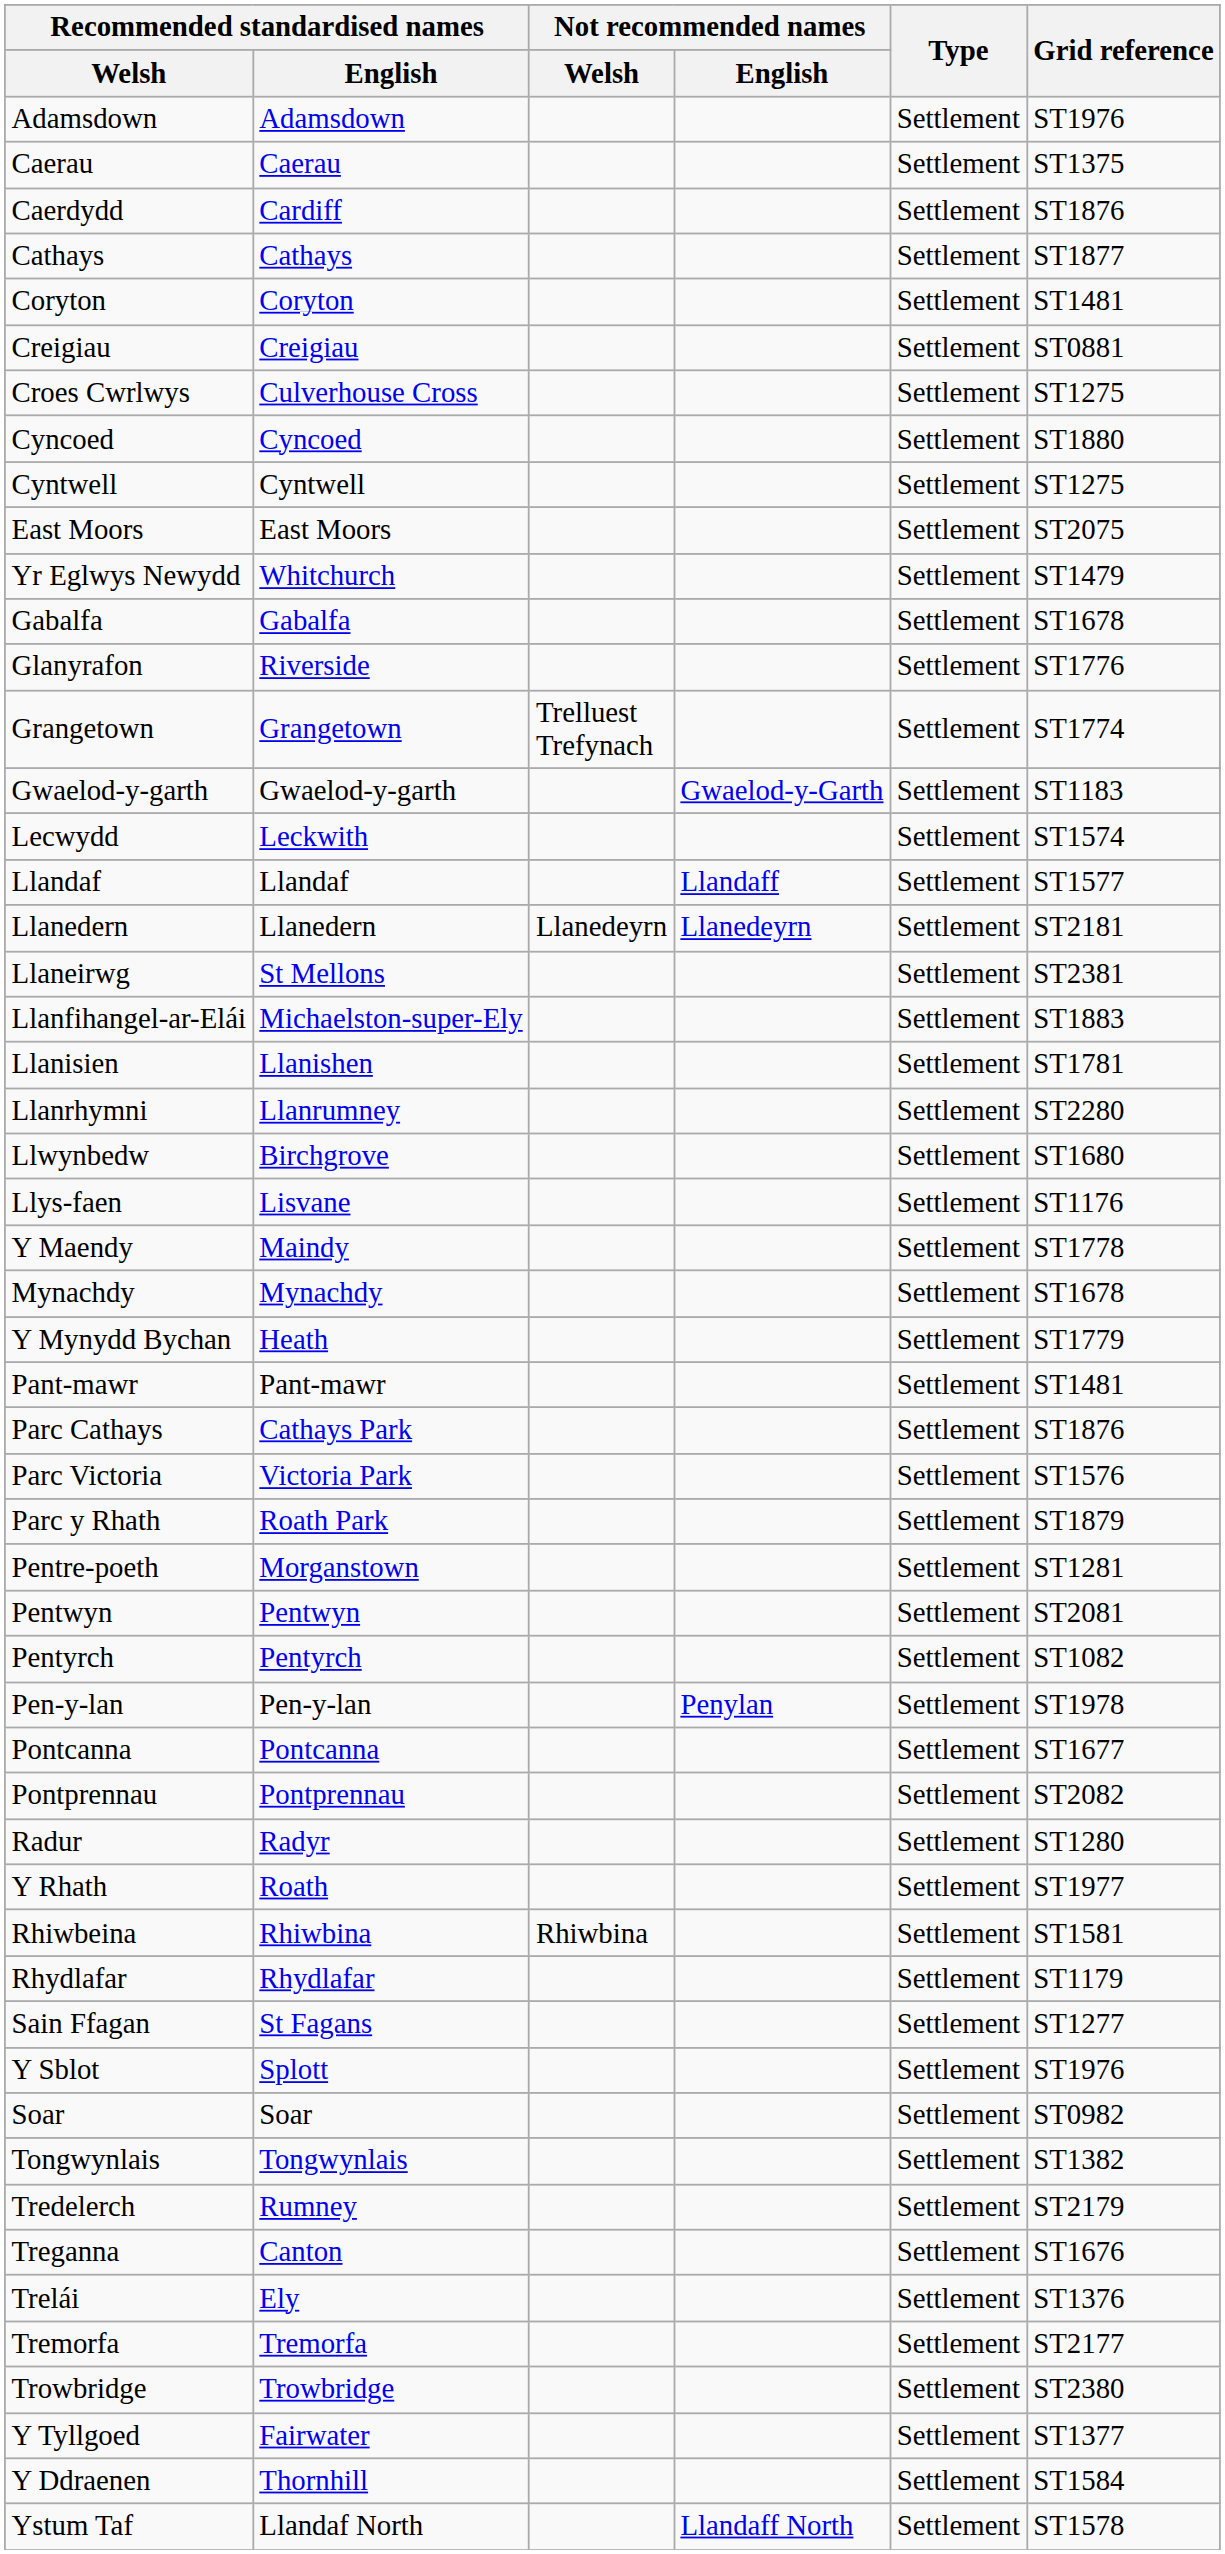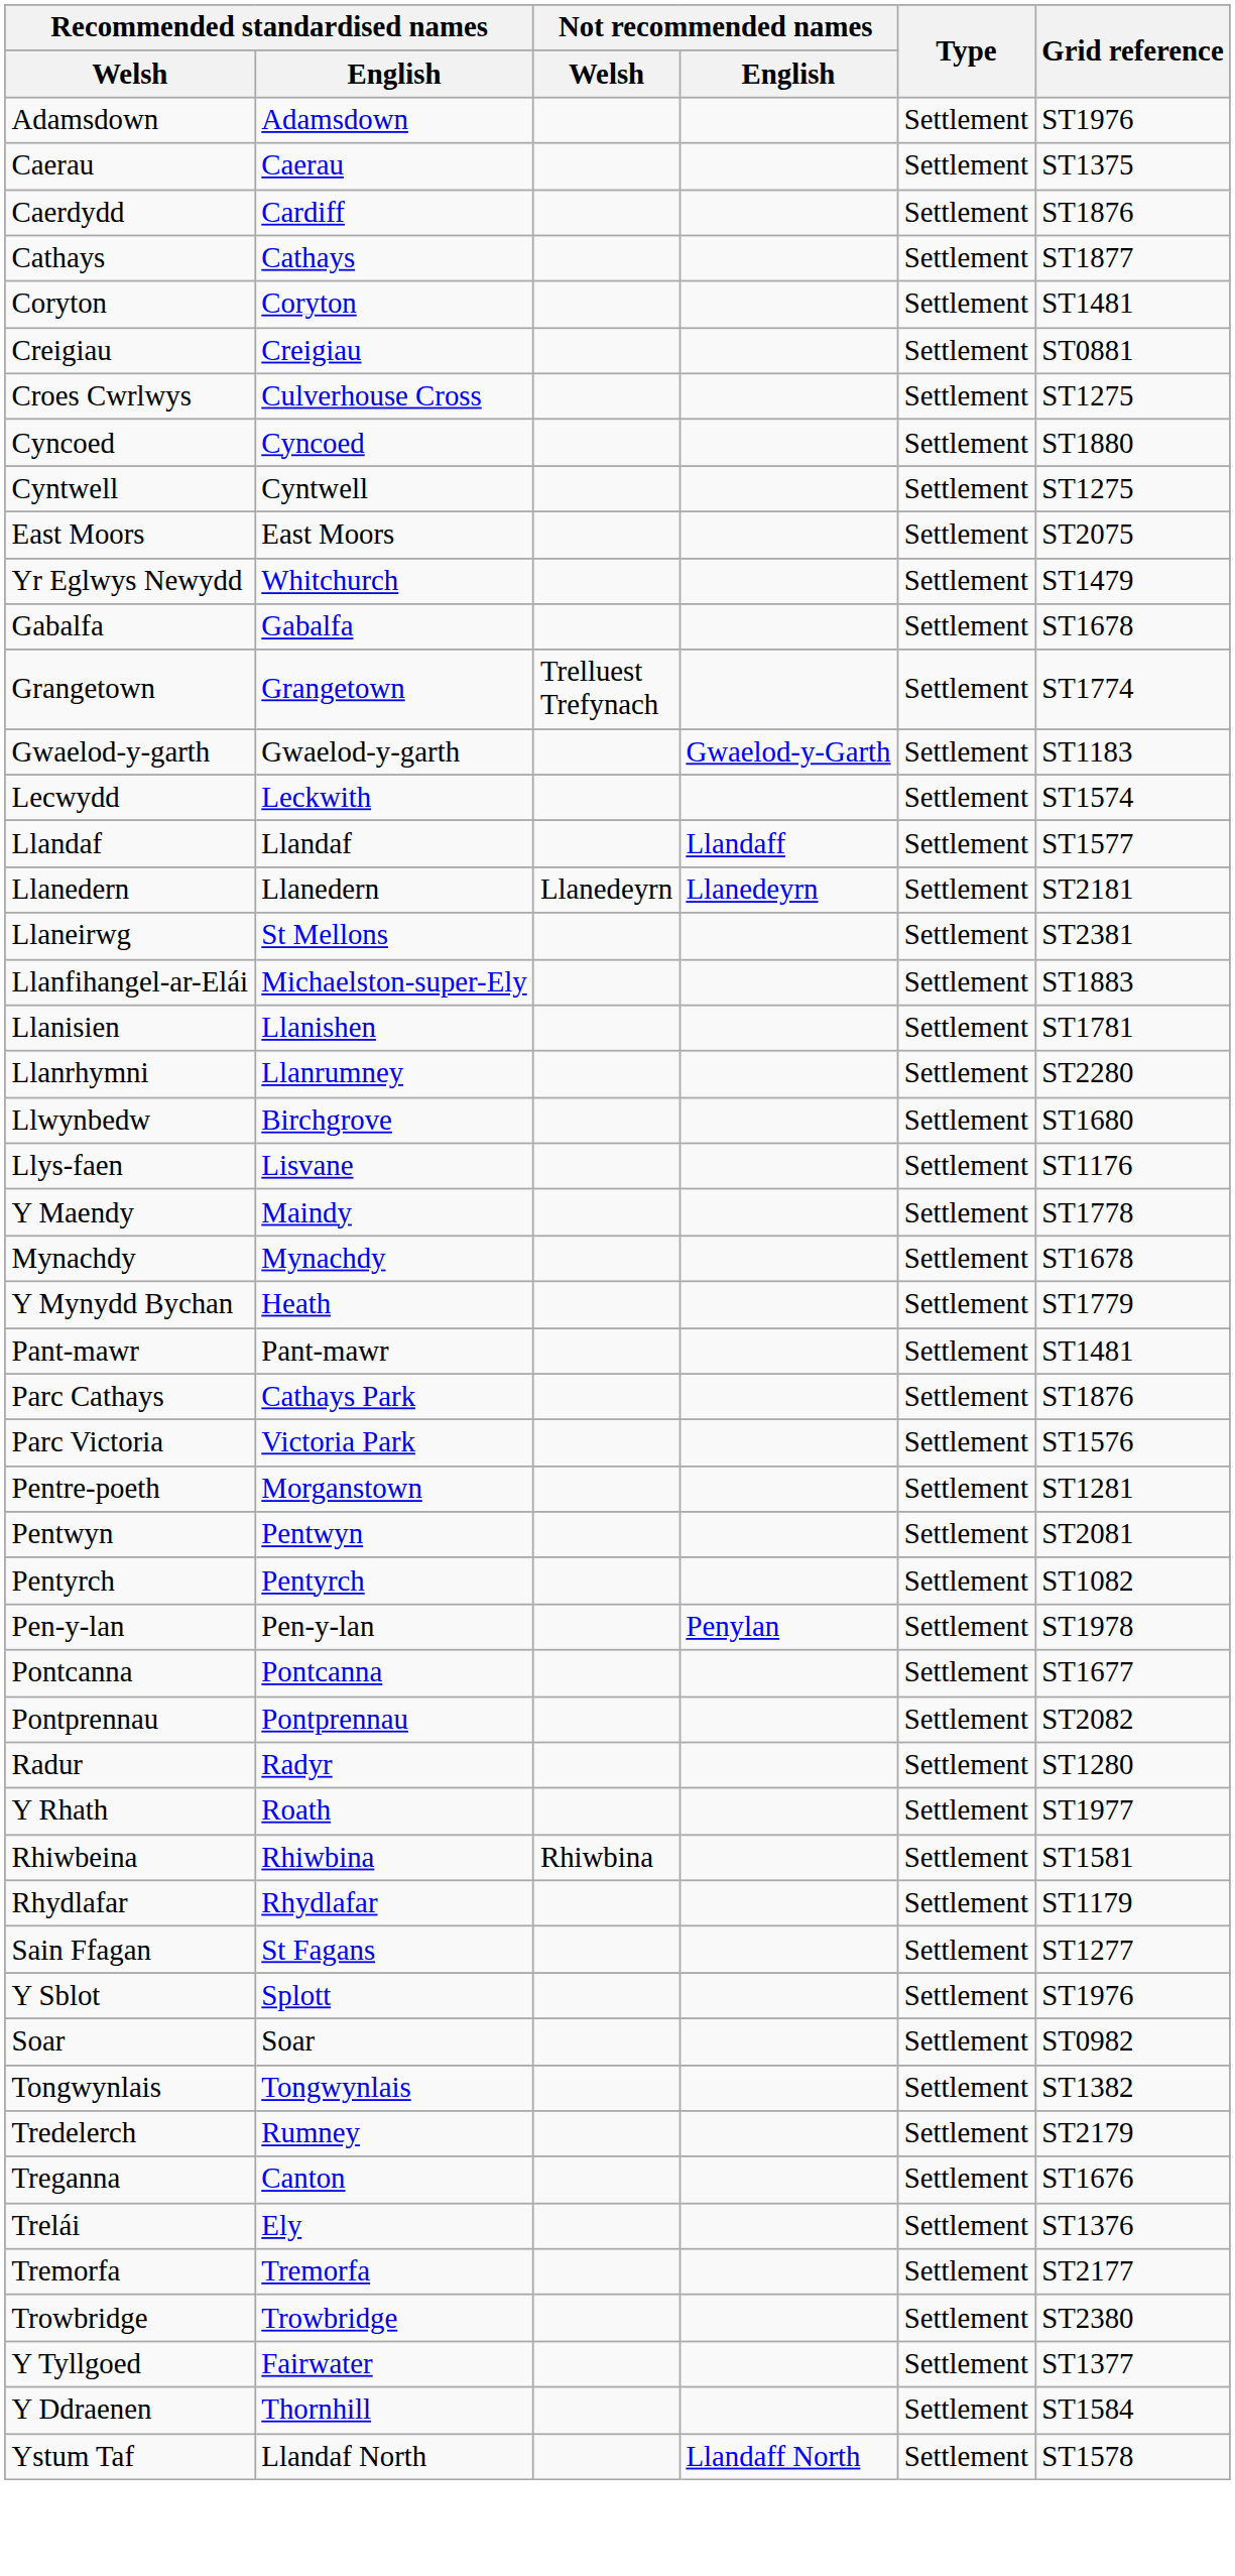 <table class="wikitable sortable">
 <tr>
 <th colspan="2">Recommended standardised names</th>
 <th colspan="2">Not recommended names</th>
 <th rowspan="2">Type</th>
 <th rowspan="2">Grid reference</th>
 </tr>
 <tr>
 <th>Welsh</th>
 <th>English</th>
 <th>Welsh</th>
 <th>English</th>
 </tr>
 <tr>
 <td>Adamsdown</td>
 <td><a href='#'>Adamsdown</a></td>
 <td></td>
 <td></td>
 <td>Settlement</td>
 <td>ST1976</td>
 </tr>
 <tr>
 <td>Caerau</td>
 <td><a href='#'>Caerau</a></td>
 <td></td>
 <td></td>
 <td>Settlement</td>
 <td>ST1375</td>
 </tr>
 <tr>
 <td>Caerdydd</td>
 <td><a href='#'>Cardiff</a></td>
 <td></td>
 <td></td>
 <td>Settlement</td>
 <td>ST1876</td>
 </tr>
 <tr>
 <td>Cathays</td>
 <td><a href='#'>Cathays</a></td>
 <td></td>
 <td></td>
 <td>Settlement</td>
 <td>ST1877</td>
 </tr>
 <tr>
 <td>Coryton</td>
 <td><a href='#'>Coryton</a></td>
 <td></td>
 <td></td>
 <td>Settlement</td>
 <td>ST1481</td>
 </tr>
 <tr>
 <td>Creigiau</td>
 <td><a href='#'>Creigiau</a></td>
 <td></td>
 <td></td>
 <td>Settlement</td>
 <td>ST0881</td>
 </tr>
 <tr>
 <td>Croes Cwrlwys</td>
 <td><a href='#'>Culverhouse Cross</a></td>
 <td></td>
 <td></td>
 <td>Settlement</td>
 <td>ST1275</td>
 </tr>
 <tr>
 <td>Cyncoed</td>
 <td><a href='#'>Cyncoed</a></td>
 <td></td>
 <td></td>
 <td>Settlement</td>
 <td>ST1880</td>
 </tr>
 <tr>
 <td>Cyntwell</td>
 <td>Cyntwell</td>
 <td></td>
 <td></td>
 <td>Settlement</td>
 <td>ST1275</td>
 </tr>
 <tr>
 <td>East Moors</td>
 <td>East Moors</td>
 <td></td>
 <td></td>
 <td>Settlement</td>
 <td>ST2075</td>
 </tr>
 <tr>
 <td>Yr Eglwys Newydd</td>
 <td><a href='#'>Whitchurch</a></td>
 <td></td>
 <td></td>
 <td>Settlement</td>
 <td>ST1479</td>
 </tr>
 <tr>
 <td>Gabalfa</td>
 <td><a href='#'>Gabalfa</a></td>
 <td></td>
 <td></td>
 <td>Settlement</td>
 <td>ST1678</td>
-</tr>
-<tr>
-<td>Glanyrafon</td>
-<td><a href='#'>Riverside</a></td>
-<td></td>
-<td></td>
-<td>Settlement</td>
-<td>ST1776</td>
 </tr>
 <tr>
 <td>Grangetown</td>
 <td><a href='#'>Grangetown</a></td>
 <td>Trelluest<br>Trefynach</td>
 <td></td>
 <td>Settlement</td>
 <td>ST1774</td>
 </tr>
 <tr>
 <td>Gwaelod-y-garth</td>
 <td>Gwaelod-y-garth</td>
 <td></td>
 <td><a href='#'>Gwaelod-y-Garth</a></td>
 <td>Settlement</td>
 <td>ST1183</td>
 </tr>
 <tr>
 <td>Lecwydd</td>
 <td><a href='#'>Leckwith</a></td>
 <td></td>
 <td></td>
 <td>Settlement</td>
 <td>ST1574</td>
 </tr>
 <tr>
 <td>Llandaf</td>
 <td>Llandaf</td>
 <td></td>
 <td><a href='#'>Llandaff</a></td>
 <td>Settlement</td>
 <td>ST1577</td>
 </tr>
 <tr>
 <td>Llanedern</td>
 <td>Llanedern</td>
 <td>Llanedeyrn</td>
 <td><a href='#'>Llanedeyrn</a></td>
 <td>Settlement</td>
 <td>ST2181</td>
 </tr>
 <tr>
 <td>Llaneirwg</td>
 <td><a href='#'>St Mellons</a></td>
 <td></td>
 <td></td>
 <td>Settlement</td>
 <td>ST2381</td>
 </tr>
 <tr>
 <td>Llanfihangel-ar-Elái</td>
 <td><a href='#'>Michaelston-super-Ely</a></td>
 <td></td>
 <td></td>
 <td>Settlement</td>
 <td>ST1883</td>
 </tr>
 <tr>
 <td>Llanisien</td>
 <td><a href='#'>Llanishen</a></td>
 <td></td>
 <td></td>
 <td>Settlement</td>
 <td>ST1781</td>
 </tr>
 <tr>
 <td>Llanrhymni</td>
 <td><a href='#'>Llanrumney</a></td>
 <td></td>
 <td></td>
 <td>Settlement</td>
 <td>ST2280</td>
 </tr>
 <tr>
 <td>Llwynbedw</td>
 <td><a href='#'>Birchgrove</a></td>
 <td></td>
 <td></td>
 <td>Settlement</td>
 <td>ST1680</td>
 </tr>
 <tr>
 <td>Llys-faen</td>
 <td><a href='#'>Lisvane</a></td>
 <td></td>
 <td></td>
 <td>Settlement</td>
 <td>ST1176</td>
 </tr>
 <tr>
 <td>Y Maendy</td>
 <td><a href='#'>Maindy</a></td>
 <td></td>
 <td></td>
 <td>Settlement</td>
 <td>ST1778</td>
 </tr>
 <tr>
 <td>Mynachdy</td>
 <td><a href='#'>Mynachdy</a></td>
 <td></td>
 <td></td>
 <td>Settlement</td>
 <td>ST1678</td>
 </tr>
 <tr>
 <td>Y Mynydd Bychan</td>
 <td><a href='#'>Heath</a></td>
 <td></td>
 <td></td>
 <td>Settlement</td>
 <td>ST1779</td>
 </tr>
 <tr>
 <td>Pant-mawr</td>
 <td>Pant-mawr</td>
 <td></td>
 <td></td>
 <td>Settlement</td>
 <td>ST1481</td>
 </tr>
 <tr>
 <td>Parc Cathays</td>
 <td><a href='#'>Cathays Park</a></td>
 <td></td>
 <td></td>
 <td>Settlement</td>
 <td>ST1876</td>
 </tr>
 <tr>
 <td>Parc Victoria</td>
 <td><a href='#'>Victoria Park</a></td>
 <td></td>
 <td></td>
 <td>Settlement</td>
 <td>ST1576</td>
-</tr>
-<tr>
-<td>Parc y Rhath</td>
-<td><a href='#'>Roath Park</a></td>
-<td></td>
-<td></td>
-<td>Settlement</td>
-<td>ST1879</td>
 </tr>
 <tr>
 <td>Pentre-poeth</td>
 <td><a href='#'>Morganstown</a></td>
 <td></td>
 <td></td>
 <td>Settlement</td>
 <td>ST1281</td>
 </tr>
 <tr>
 <td>Pentwyn</td>
 <td><a href='#'>Pentwyn</a></td>
 <td></td>
 <td></td>
 <td>Settlement</td>
 <td>ST2081</td>
 </tr>
 <tr>
 <td>Pentyrch</td>
 <td><a href='#'>Pentyrch</a></td>
 <td></td>
 <td></td>
 <td>Settlement</td>
 <td>ST1082</td>
 </tr>
 <tr>
 <td>Pen-y-lan</td>
 <td>Pen-y-lan</td>
 <td></td>
 <td><a href='#'>Penylan</a></td>
 <td>Settlement</td>
 <td>ST1978</td>
 </tr>
 <tr>
 <td>Pontcanna</td>
 <td><a href='#'>Pontcanna</a></td>
 <td></td>
 <td></td>
 <td>Settlement</td>
 <td>ST1677</td>
 </tr>
 <tr>
 <td>Pontprennau</td>
 <td><a href='#'>Pontprennau</a></td>
 <td></td>
 <td></td>
 <td>Settlement</td>
 <td>ST2082</td>
 </tr>
 <tr>
 <td>Radur</td>
 <td><a href='#'>Radyr</a></td>
 <td></td>
 <td></td>
 <td>Settlement</td>
 <td>ST1280</td>
 </tr>
 <tr>
 <td>Y Rhath</td>
 <td><a href='#'>Roath</a></td>
 <td></td>
 <td></td>
 <td>Settlement</td>
 <td>ST1977</td>
 </tr>
 <tr>
 <td>Rhiwbeina</td>
 <td><a href='#'>Rhiwbina</a></td>
 <td>Rhiwbina</td>
 <td></td>
 <td>Settlement</td>
 <td>ST1581</td>
 </tr>
 <tr>
 <td>Rhydlafar</td>
 <td><a href='#'>Rhydlafar</a></td>
 <td></td>
 <td></td>
 <td>Settlement</td>
 <td>ST1179</td>
 </tr>
 <tr>
 <td>Sain Ffagan</td>
 <td><a href='#'>St Fagans</a></td>
 <td></td>
 <td></td>
 <td>Settlement</td>
 <td>ST1277</td>
 </tr>
 <tr>
 <td>Y Sblot</td>
 <td><a href='#'>Splott</a></td>
 <td></td>
 <td></td>
 <td>Settlement</td>
 <td>ST1976</td>
 </tr>
 <tr>
 <td>Soar</td>
 <td>Soar</td>
 <td></td>
 <td></td>
 <td>Settlement</td>
 <td>ST0982</td>
 </tr>
 <tr>
 <td>Tongwynlais</td>
 <td><a href='#'>Tongwynlais</a></td>
 <td></td>
 <td></td>
 <td>Settlement</td>
 <td>ST1382</td>
 </tr>
 <tr>
 <td>Tredelerch</td>
 <td><a href='#'>Rumney</a></td>
 <td></td>
 <td></td>
 <td>Settlement</td>
 <td>ST2179</td>
 </tr>
 <tr>
 <td>Treganna</td>
 <td><a href='#'>Canton</a></td>
 <td></td>
 <td></td>
 <td>Settlement</td>
 <td>ST1676</td>
 </tr>
 <tr>
 <td>Trelái</td>
 <td><a href='#'>Ely</a></td>
 <td></td>
 <td></td>
 <td>Settlement</td>
 <td>ST1376</td>
 </tr>
 <tr>
 <td>Tremorfa</td>
 <td><a href='#'>Tremorfa</a></td>
 <td></td>
 <td></td>
 <td>Settlement</td>
 <td>ST2177</td>
 </tr>
 <tr>
 <td>Trowbridge</td>
 <td><a href='#'>Trowbridge</a></td>
 <td></td>
 <td></td>
 <td>Settlement</td>
 <td>ST2380</td>
 </tr>
 <tr>
 <td>Y Tyllgoed</td>
 <td><a href='#'>Fairwater</a></td>
 <td></td>
 <td></td>
 <td>Settlement</td>
 <td>ST1377</td>
 </tr>
 <tr>
 <td>Y Ddraenen</td>
 <td><a href='#'>Thornhill</a></td>
 <td></td>
 <td></td>
 <td>Settlement</td>
 <td>ST1584</td>
 </tr>
 <tr>
 <td>Ystum Taf</td>
 <td>Llandaf North</td>
 <td></td>
 <td><a href='#'>Llandaff North</a></td>
 <td>Settlement</td>
 <td>ST1578</td>
 </tr>
 </table>
